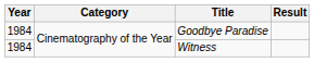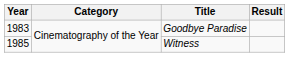 <table class="wikitable">
 <tr>
 <th>Year</th>
 <th>Category</th>
 <th>Title</th>
 <th>Result</th>
 </tr>
 <tr>
-<td>1984</td>
+<td>1983</td>
 <td rowspan=2>Cinematography of the Year</td>
 <td><em>Goodbye Paradise</em></td>
 <td></td>
 </tr>
 <tr>
-<td>1984</td>
+<td>1985</td>
 <td><em>Witness</em></td>
 <td></td>
 </tr>
 </table>
